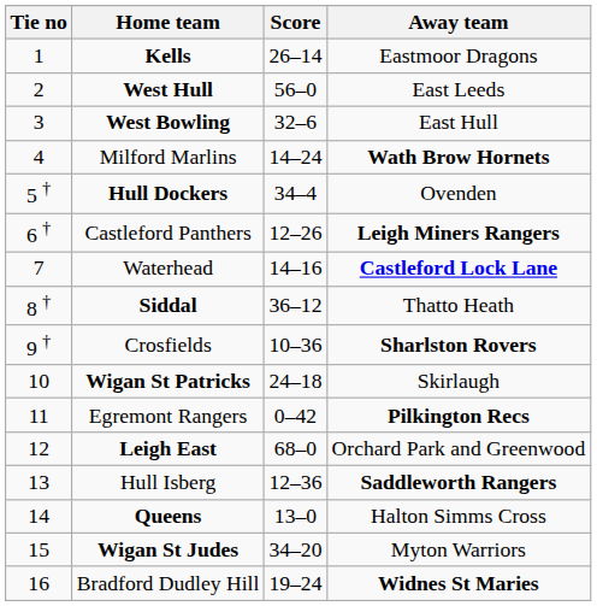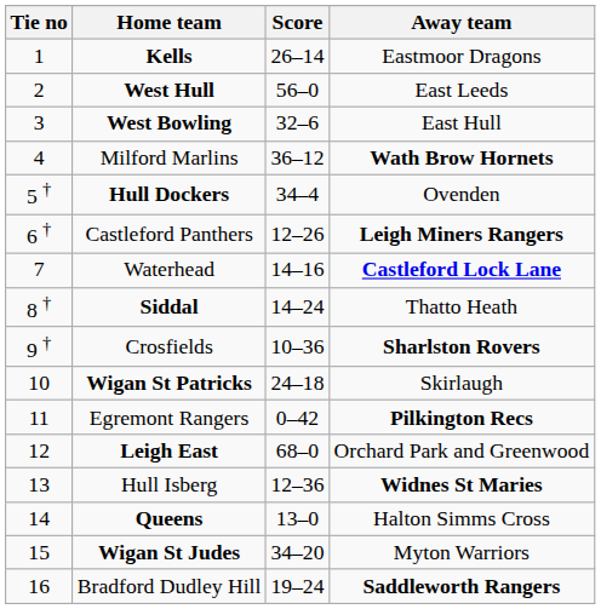 <table class="wikitable" style="text-align: center">
 <tr>
 </tr>
 <tr>
 <th>Tie no</th>
 <th>Home team</th>
 <th>Score</th>
 <th>Away team</th>
 </tr>
 <tr>
 <td>1</td>
 <td><strong>Kells</strong></td>
 <td>26–14</td>
 <td>Eastmoor Dragons</td>
 </tr>
 <tr>
 <td>2</td>
 <td><strong>West Hull</strong></td>
 <td>56–0</td>
 <td>East Leeds</td>
 </tr>
 <tr>
 <td>3</td>
 <td><strong>West Bowling</strong></td>
 <td>32–6</td>
 <td>East Hull</td>
 </tr>
 <tr>
 <td>4</td>
 <td>Milford Marlins</td>
-<td>14–24</td>
+<td>36–12</td>
 <td><strong>Wath Brow Hornets</strong></td>
 </tr>
 <tr>
 <td>5 <sup>†</sup></td>
 <td><strong>Hull Dockers</strong></td>
 <td>34–4</td>
 <td>Ovenden</td>
 </tr>
 <tr>
 <td>6 <sup>†</sup></td>
 <td>Castleford Panthers</td>
 <td>12–26</td>
 <td><strong>Leigh Miners Rangers</strong></td>
 </tr>
 <tr>
 <td>7</td>
 <td>Waterhead</td>
 <td>14–16</td>
 <td><strong><a href='#'>Castleford Lock Lane</a></strong></td>
 </tr>
 <tr>
 <td>8 <sup>†</sup></td>
 <td><strong>Siddal</strong></td>
-<td>36–12</td>
+<td>14–24</td>
 <td>Thatto Heath</td>
 </tr>
 <tr>
 <td>9 <sup>†</sup></td>
 <td>Crosfields</td>
 <td>10–36</td>
 <td><strong>Sharlston Rovers</strong></td>
 </tr>
 <tr>
 <td>10</td>
 <td><strong>Wigan St Patricks</strong></td>
 <td>24–18</td>
 <td>Skirlaugh</td>
 </tr>
 <tr>
 <td>11</td>
 <td>Egremont Rangers</td>
 <td>0–42</td>
 <td><strong>Pilkington Recs</strong></td>
 </tr>
 <tr>
 <td>12</td>
 <td><strong>Leigh East</strong></td>
 <td>68–0</td>
 <td>Orchard Park and Greenwood</td>
 </tr>
 <tr>
 <td>13</td>
 <td>Hull Isberg</td>
 <td>12–36</td>
-<td><strong>Saddleworth Rangers</strong></td>
+<td><strong>Widnes St Maries</strong></td>
 </tr>
 <tr>
 <td>14</td>
 <td><strong>Queens</strong></td>
 <td>13–0</td>
 <td>Halton Simms Cross</td>
 </tr>
 <tr>
 <td>15</td>
 <td><strong>Wigan St Judes</strong></td>
 <td>34–20</td>
 <td>Myton Warriors</td>
 </tr>
 <tr>
 <td>16</td>
 <td>Bradford Dudley Hill</td>
 <td>19–24</td>
-<td><strong>Widnes St Maries</strong></td>
+<td><strong>Saddleworth Rangers</strong></td>
 </tr>
 </table>
